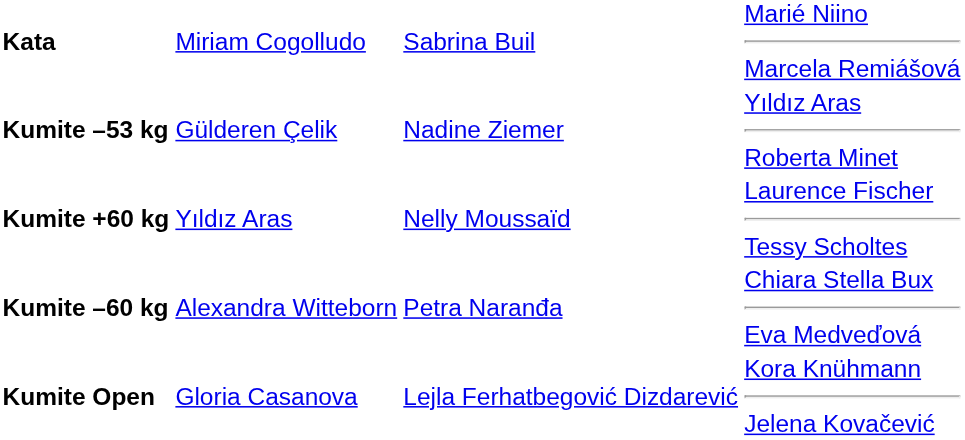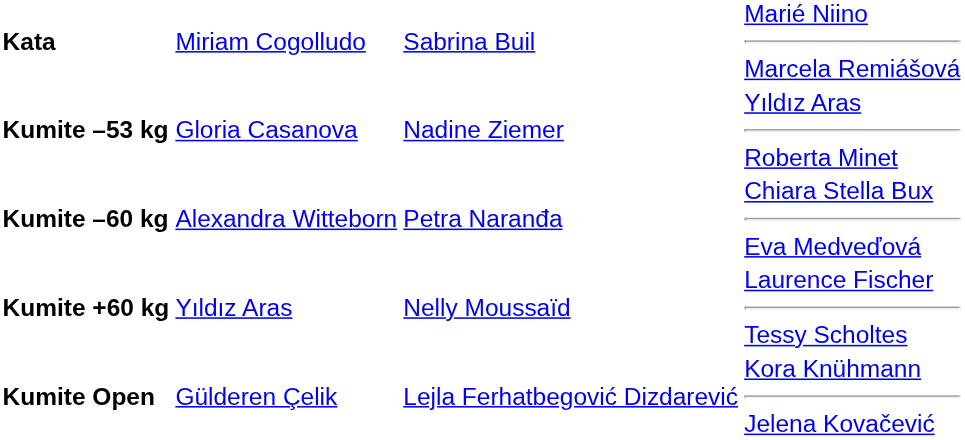 <table>
 <tr>
 <td><strong>Kata</strong></td>
 <td> <a href='#'>Miriam Cogolludo</a></td>
 <td> <a href='#'>Sabrina Buil</a></td>
 <td> <a href='#'>Marié Niino</a><hr> <a href='#'>Marcela Remiášová</a></td>
 </tr>
 <tr>
 <td><strong>Kumite –53 kg</strong></td>
-<td> <a href='#'>Gülderen Çelik</a></td>
+<td> <a href='#'>Gloria Casanova</a></td>
 <td> <a href='#'>Nadine Ziemer</a></td>
 <td> <a href='#'>Yıldız Aras</a><hr> <a href='#'>Roberta Minet</a></td>
+</tr>
+<tr>
+<td><strong>Kumite –60 kg</strong></td>
+<td> <a href='#'>Alexandra Witteborn</a></td>
+<td> <a href='#'>Petra Naranđa</a></td>
+<td> <a href='#'>Chiara Stella Bux</a><hr> <a href='#'>Eva Medveďová</a></td>
 </tr>
 <tr>
 <td><strong>Kumite +60 kg</strong></td>
 <td> <a href='#'>Yıldız Aras</a></td>
 <td> <a href='#'>Nelly Moussaïd</a></td>
 <td> <a href='#'>Laurence Fischer</a><hr> <a href='#'>Tessy Scholtes</a></td>
 </tr>
 <tr>
-<td><strong>Kumite –60 kg</strong></td>
-<td> <a href='#'>Alexandra Witteborn</a></td>
-<td> <a href='#'>Petra Naranđa</a></td>
-<td> <a href='#'>Chiara Stella Bux</a><hr> <a href='#'>Eva Medveďová</a></td>
-</tr>
-<tr>
 <td><strong>Kumite Open</strong></td>
-<td> <a href='#'>Gloria Casanova</a></td>
+<td> <a href='#'>Gülderen Çelik</a></td>
 <td> <a href='#'>Lejla Ferhatbegović Dizdarević</a></td>
 <td> <a href='#'>Kora Knühmann</a><hr> <a href='#'>Jelena Kovačević</a></td>
 </tr>
 </table>
